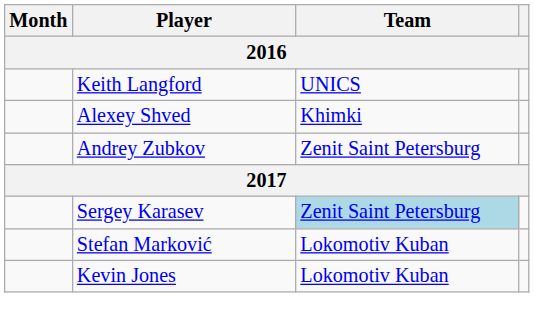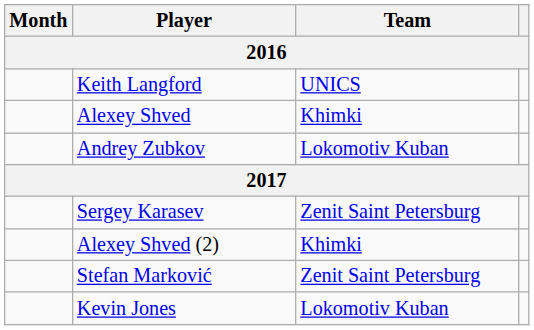 <table class="wikitable sortable">
 <tr>
 <th>Month</th>
 <th style="width:170px;">Player</th>
 <th style="width:170px;">Team</th>
 <th></th>
 </tr>
 <tr>
 <th colspan=4>2016</th>
 </tr>
 <tr>
 <td></td>
 <td> <a href='#'>Keith Langford</a></td>
 <td> <a href='#'>UNICS</a></td>
 <td></td>
 </tr>
 <tr>
 <td></td>
 <td> <a href='#'>Alexey Shved</a></td>
 <td> <a href='#'>Khimki</a></td>
 <td></td>
 </tr>
 <tr>
 <td></td>
 <td> <a href='#'>Andrey Zubkov</a></td>
-<td> <a href='#'>Zenit Saint Petersburg</a></td>
+<td> <a href='#'>Lokomotiv Kuban</a></td>
 <td></td>
 </tr>
 <tr>
 <th colspan=4>2017</th>
 </tr>
 <tr>
 <td></td>
 <td> <a href='#'>Sergey Karasev</a></td>
-<td style="background: lightblue;"> <a href='#'>Zenit Saint Petersburg</a></td>
+<td> <a href='#'>Zenit Saint Petersburg</a></td>
+<td></td>
+</tr>
+<tr>
+<td></td>
+<td> <a href='#'>Alexey Shved</a> (2)</td>
+<td> <a href='#'>Khimki</a></td>
 <td></td>
 </tr>
 <tr>
 <td></td>
 <td> <a href='#'>Stefan Marković</a></td>
-<td> <a href='#'>Lokomotiv Kuban</a></td>
+<td> <a href='#'>Zenit Saint Petersburg</a></td>
 <td></td>
 </tr>
 <tr>
 <td></td>
 <td> <a href='#'>Kevin Jones</a></td>
 <td> <a href='#'>Lokomotiv Kuban</a></td>
 <td></td>
 </tr>
 </table>
